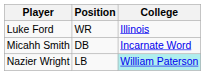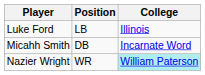 <table class="wikitable">
 <tr>
 <th>Player</th>
 <th>Position</th>
 <th>College</th>
 </tr>
 <tr>
 <td>Luke Ford</td>
-<td>WR</td>
+<td>LB</td>
 <td><a href='#'>Illinois</a></td>
 </tr>
 <tr>
 <td>Micahh Smith</td>
 <td>DB</td>
 <td><a href='#'>Incarnate Word</a></td>
 </tr>
 <tr>
 <td>Nazier Wright</td>
-<td>LB</td>
+<td>WR</td>
 <td style="background: paleturquoise;"><a href='#'>William Paterson</a></td>
 </tr>
 </table>
